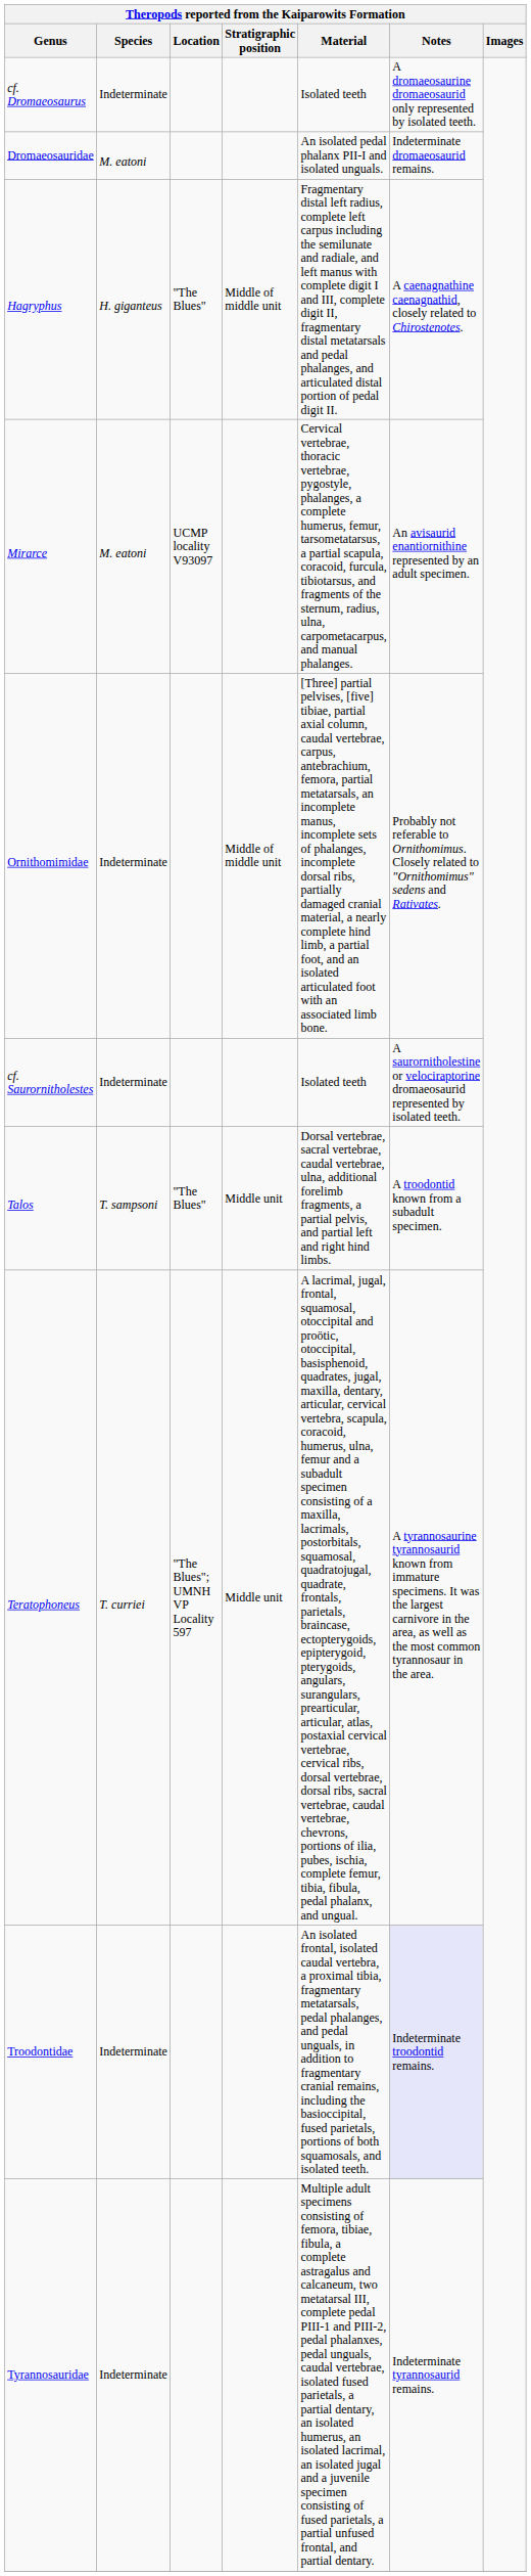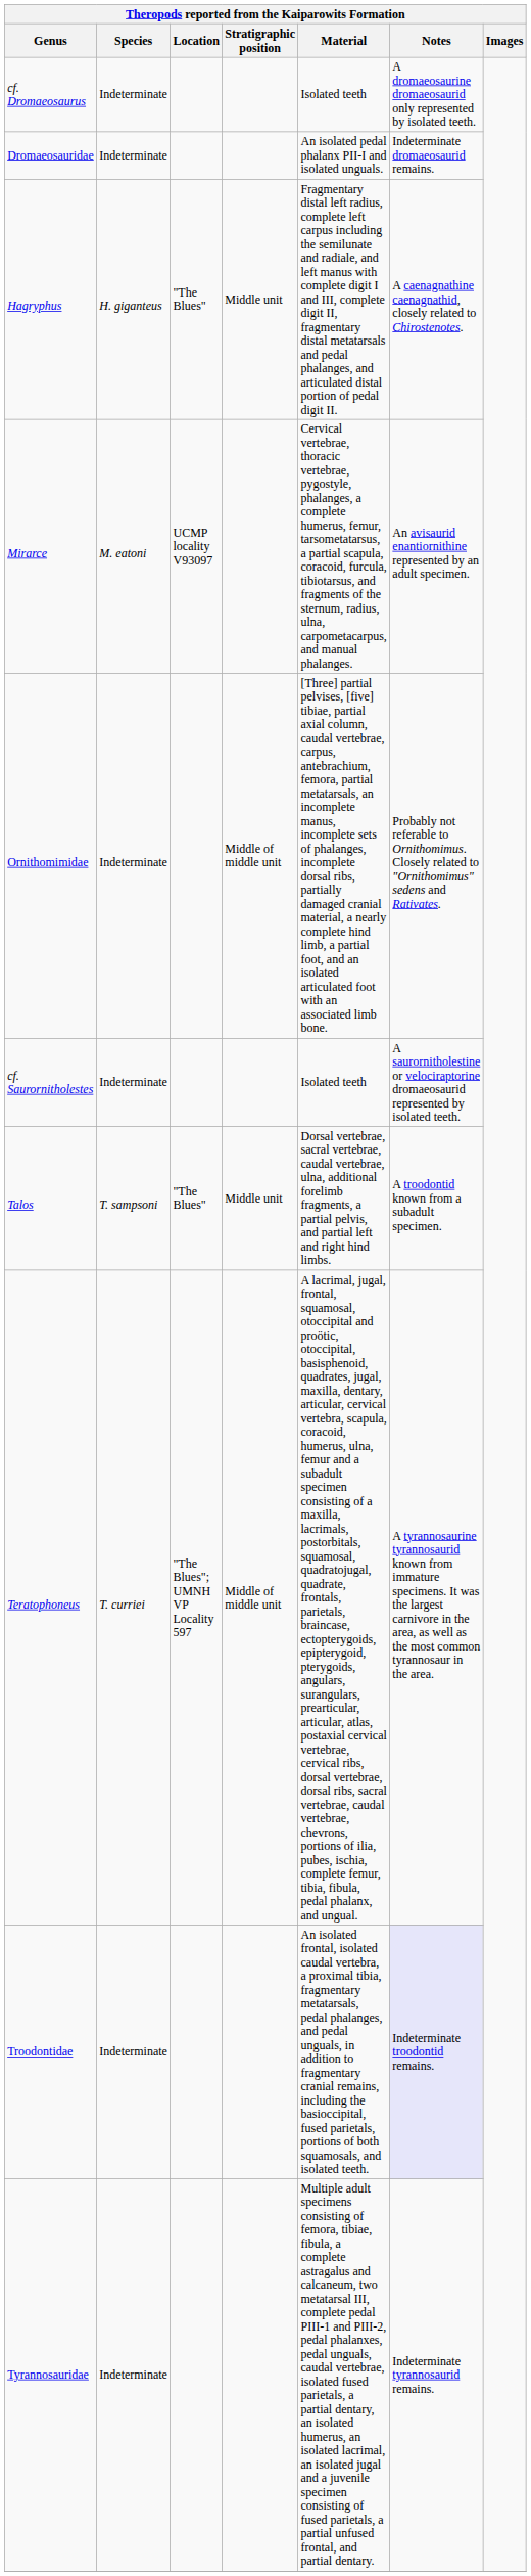 <table class="wikitable" align="center" width="100%">
 <tr>
 <th colspan="7" align="center"><strong><a href='#'>Theropods</a> reported from the Kaiparowits Formation</strong></th>
 </tr>
 <tr>
 <th>Genus</th>
 <th>Species</th>
 <th>Location</th>
 <th>Stratigraphic position</th>
 <th>Material</th>
 <th>Notes</th>
 <th>Images</th>
 </tr>
 <tr>
 <td><em>cf. <a href='#'>Dromaeosaurus</a></em></td>
 <td>Indeterminate</td>
 <td></td>
 <td></td>
 <td>Isolated teeth</td>
 <td>A <a href='#'>dromaeosaurine</a> <a href='#'>dromaeosaurid</a> only represented by isolated teeth.</td>
 <td rowspan="10"><br></td>
 </tr>
 <tr>
 <td><a href='#'>Dromaeosauridae</a></td>
-<td><br><em>M. eatoni</em></td>
+<td>Indeterminate</td>
 <td></td>
 <td></td>
 <td>An isolated pedal phalanx PII-I and isolated unguals.</td>
 <td>Indeterminate <a href='#'>dromaeosaurid</a> remains.</td>
 </tr>
 <tr>
 <td><br><em><a href='#'>Hagryphus</a></em></td>
 <td><br><em>H. giganteus</em></td>
 <td>"The Blues"</td>
-<td>Middle of middle unit</td>
+<td>Middle unit</td>
 <td>Fragmentary distal left radius, complete left carpus including the semilunate and radiale, and left manus with complete digit I and III, complete digit II, fragmentary distal metatarsals and pedal phalanges, and articulated distal portion of pedal digit II.</td>
 <td><br>A <a href='#'>caenagnathine</a> <a href='#'>caenagnathid</a>, closely related to <em><a href='#'>Chirostenotes</a></em>.</td>
 </tr>
 <tr>
 <td><br><em><a href='#'>Mirarce</a></em></td>
 <td><br><em>M. eatoni</em></td>
 <td>UCMP locality V93097</td>
 <td></td>
 <td>Cervical vertebrae, thoracic vertebrae, pygostyle, phalanges, a complete humerus, femur, tarsometatarsus, a partial scapula, coracoid, furcula, tibiotarsus, and fragments of the sternum, radius, ulna, carpometacarpus, and manual phalanges.</td>
 <td><br>An <a href='#'>avisaurid</a> <a href='#'>enantiornithine</a> represented by an adult specimen.</td>
 </tr>
 <tr>
 <td><br><a href='#'>Ornithomimidae</a></td>
 <td><br>Indeterminate</td>
 <td></td>
 <td>Middle of middle unit</td>
 <td>[Three] partial pelvises, [five] tibiae, partial axial column, caudal vertebrae, carpus, antebrachium, femora, partial metatarsals, an incomplete manus, incomplete sets of phalanges, incomplete dorsal ribs, partially damaged cranial material, a nearly complete hind limb, a partial foot, and an isolated articulated foot with an associated limb bone.</td>
 <td><br>Probably not referable to <em>Ornithomimus</em>. Closely related to <em>"Ornithomimus" sedens</em> and <em><a href='#'>Rativates</a>.</em></td>
 </tr>
 <tr>
 <td><em>cf. <a href='#'>Saurornitholestes</a></em></td>
 <td>Indeterminate</td>
 <td></td>
 <td></td>
 <td>Isolated teeth</td>
 <td>A <a href='#'>saurornitholestine</a> or <a href='#'>velociraptorine</a> dromaeosaurid represented by isolated teeth.</td>
 </tr>
 <tr>
 <td><br><em><a href='#'>Talos</a></em></td>
 <td><br><em>T. sampsoni</em></td>
 <td>"The Blues"</td>
 <td>Middle unit</td>
 <td>Dorsal vertebrae, sacral vertebrae, caudal vertebrae, ulna, additional forelimb fragments, a partial pelvis, and partial left and right hind limbs.</td>
 <td><br>A <a href='#'>troodontid</a> known from a subadult specimen.</td>
 </tr>
 <tr>
 <td><br><em><a href='#'>Teratophoneus</a></em></td>
 <td><br><em>T. curriei</em></td>
 <td>"The Blues"; UMNH VP Locality 597</td>
-<td>Middle unit</td>
+<td>Middle of middle unit</td>
 <td>A lacrimal, jugal, frontal, squamosal, otoccipital and proötic, otoccipital, basisphenoid, quadrates, jugal, maxilla, dentary, articular, cervical vertebra, scapula, coracoid, humerus, ulna, femur and a subadult specimen consisting of a maxilla, lacrimals, postorbitals, squamosal, quadratojugal, quadrate, frontals, parietals, braincase, ectopterygoids, epipterygoid, pterygoids, angulars, surangulars, prearticular, articular, atlas, postaxial cervical vertebrae, cervical ribs, dorsal vertebrae, dorsal ribs, sacral vertebrae, caudal vertebrae, chevrons, portions of ilia, pubes, ischia, complete femur, tibia, fibula, pedal phalanx, and ungual.</td>
 <td><br>A <a href='#'>tyrannosaurine</a> <a href='#'>tyrannosaurid</a> known from immature specimens. It was the largest carnivore in the area, as well as the most common tyrannosaur in the area.</td>
 </tr>
 <tr>
 <td><a href='#'>Troodontidae</a></td>
 <td>Indeterminate</td>
 <td></td>
 <td></td>
 <td>An isolated frontal, isolated caudal vertebra, a proximal tibia, fragmentary metatarsals, pedal phalanges, and pedal unguals, in addition to fragmentary cranial remains, including the basioccipital, fused parietals, portions of both squamosals, and isolated teeth.</td>
 <td style="background: lavender;">Indeterminate <a href='#'>troodontid</a> remains.</td>
 </tr>
 <tr>
 <td><a href='#'>Tyrannosauridae</a></td>
 <td>Indeterminate</td>
 <td></td>
 <td></td>
 <td>Multiple adult specimens consisting of femora, tibiae, fibula, a complete astragalus and calcaneum, two metatarsal III, complete pedal PIII-1 and PIII-2, pedal phalanxes, pedal unguals, caudal vertebrae, isolated fused parietals, a partial dentary, an isolated humerus, an isolated lacrimal, an isolated jugal and a juvenile specimen consisting of fused parietals, a partial unfused frontal, and partial dentary.</td>
 <td>Indeterminate <a href='#'>tyrannosaurid</a> remains.</td>
 </tr>
 <tr>
 </tr>
 </table>
